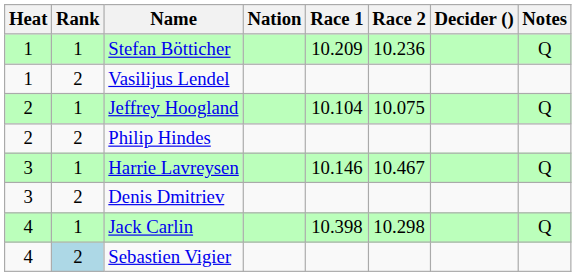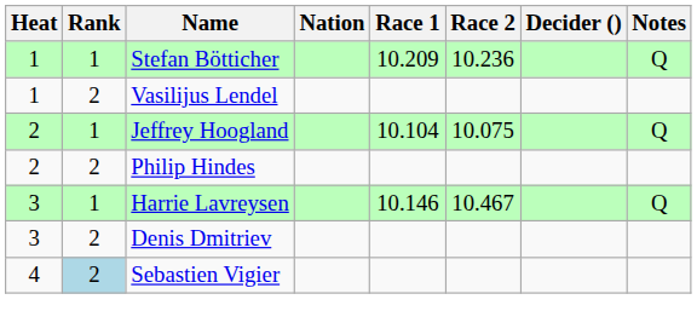 <table class="wikitable sortable" style="text-align:center">
 <tr>
 <th>Heat</th>
 <th>Rank</th>
 <th>Name</th>
 <th>Nation</th>
 <th>Race 1</th>
 <th>Race 2</th>
 <th>Decider ()</th>
 <th>Notes</th>
 </tr>
 <tr bgcolor=bbffbb>
 <td>1</td>
 <td>1</td>
 <td align=left><a href='#'>Stefan Bötticher</a></td>
 <td align=left></td>
 <td>10.209</td>
 <td>10.236</td>
 <td></td>
 <td>Q</td>
 </tr>
 <tr>
 <td>1</td>
 <td>2</td>
 <td align=left><a href='#'>Vasilijus Lendel</a></td>
 <td align=left></td>
 <td></td>
 <td></td>
 <td></td>
 <td></td>
 </tr>
 <tr bgcolor=bbffbb>
 <td>2</td>
 <td>1</td>
 <td align=left><a href='#'>Jeffrey Hoogland</a></td>
 <td align=left></td>
 <td>10.104</td>
 <td>10.075</td>
 <td></td>
 <td>Q</td>
 </tr>
 <tr>
 <td>2</td>
 <td>2</td>
 <td align=left><a href='#'>Philip Hindes</a></td>
 <td align=left></td>
 <td></td>
 <td></td>
 <td></td>
 <td></td>
 </tr>
 <tr bgcolor=bbffbb>
 <td>3</td>
 <td>1</td>
 <td align=left><a href='#'>Harrie Lavreysen</a></td>
 <td align=left></td>
 <td>10.146</td>
 <td>10.467</td>
 <td></td>
 <td>Q</td>
 </tr>
 <tr>
 <td>3</td>
 <td>2</td>
 <td align=left><a href='#'>Denis Dmitriev</a></td>
 <td align=left></td>
 <td></td>
 <td></td>
 <td></td>
 <td></td>
 </tr>
-<tr bgcolor=bbffbb>
-<td>4</td>
-<td>1</td>
-<td align=left><a href='#'>Jack Carlin</a></td>
-<td align=left></td>
-<td>10.398</td>
-<td>10.298</td>
-<td></td>
-<td>Q</td>
-</tr>
 <tr>
 <td>4</td>
 <td style="background: lightblue;">2</td>
 <td align=left><a href='#'>Sebastien Vigier</a></td>
 <td align=left></td>
 <td></td>
 <td></td>
 <td></td>
 <td></td>
 </tr>
 </table>
